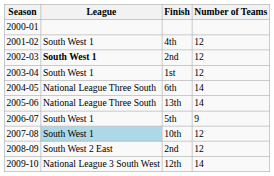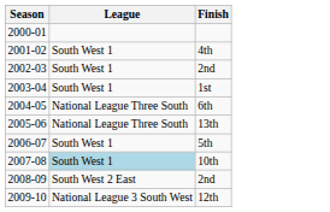 <table class="wikitable sortable">
 <tr>
 <th>Season</th>
 <th>League</th>
 <th>Finish</th>
-<th>Number of Teams</th>
 </tr>
 <tr>
 <td>2000-01</td>
-<td></td>
 <td></td>
 <td></td>
 </tr>
 <tr>
 <td>2001-02</td>
 <td>South West 1</td>
 <td>4th</td>
-<td>12</td>
 </tr>
 <tr>
 <td>2002-03</td>
-<td><strong>South West 1</strong></td>
+<td>South West 1</td>
 <td>2nd</td>
-<td>12</td>
 </tr>
 <tr>
 <td>2003-04</td>
 <td>South West 1</td>
 <td>1st</td>
-<td>12</td>
 </tr>
 <tr>
 <td>2004-05</td>
 <td>National League Three South</td>
 <td>6th</td>
-<td>14</td>
 </tr>
 <tr>
 <td>2005-06</td>
 <td>National League Three South</td>
 <td>13th</td>
-<td>14</td>
 </tr>
 <tr>
 <td>2006-07</td>
 <td>South West 1</td>
 <td>5th</td>
-<td>9</td>
 </tr>
 <tr>
 <td>2007-08</td>
 <td style="background: lightblue;">South West 1</td>
 <td>10th</td>
-<td>12</td>
 </tr>
 <tr>
 <td>2008-09</td>
 <td>South West 2 East</td>
 <td>2nd</td>
-<td>12</td>
 </tr>
 <tr>
 <td>2009-10</td>
 <td>National League 3 South West</td>
 <td>12th</td>
-<td>14</td>
 </tr>
 </table>
